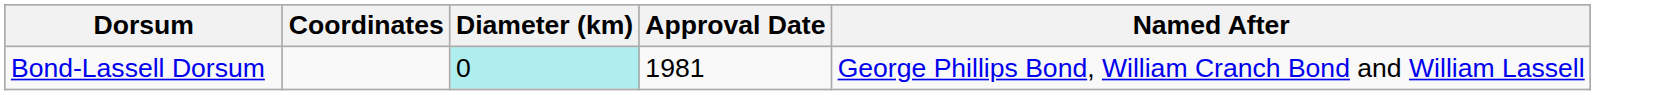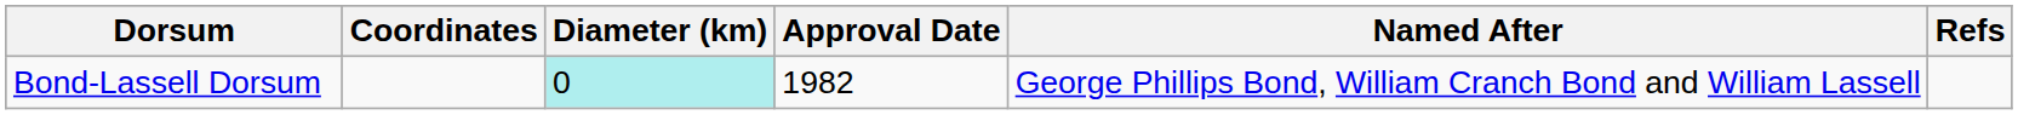 <table class="wikitable">
 <tr>
 <th style="width:10em">Dorsum</th>
 <th>Coordinates</th>
 <th>Diameter (km)</th>
 <th>Approval Date</th>
 <th>Named After</th>
+<th>Refs</th>
 </tr>
 <tr>
 <td><a href='#'>Bond-Lassell Dorsum</a></td>
 <td></td>
 <td style="background: paleturquoise;">0</td>
-<td>1981</td>
+<td>1982</td>
 <td><a href='#'>George Phillips Bond</a>, <a href='#'>William Cranch Bond</a> and <a href='#'>William Lassell</a></td>
+<td></td>
 </tr>
 </table>
